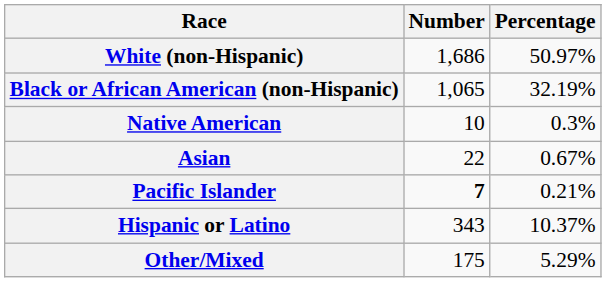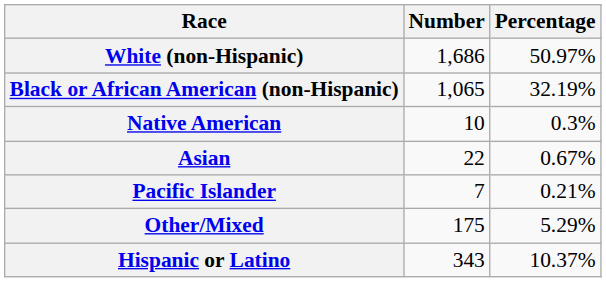 <table class="wikitable" style="text-align:right">
 <tr>
 <th scope="col">Race</th>
 <th scope="col">Number</th>
 <th scope="col">Percentage</th>
 </tr>
 <tr>
 <th scope="row"><a href='#'>White</a> (non-Hispanic)</th>
 <td>1,686</td>
 <td>50.97%</td>
 </tr>
 <tr>
 <th scope="row"><a href='#'>Black or African American</a> (non-Hispanic)</th>
 <td>1,065</td>
 <td>32.19%</td>
 </tr>
 <tr>
 <th scope="row"><a href='#'>Native American</a></th>
 <td>10</td>
 <td>0.3%</td>
 </tr>
 <tr>
 <th scope="row"><a href='#'>Asian</a></th>
 <td>22</td>
 <td>0.67%</td>
 </tr>
 <tr>
 <th scope="row"><a href='#'>Pacific Islander</a></th>
-<td><strong>7</strong></td>
+<td>7</td>
 <td>0.21%</td>
+</tr>
+<tr>
+<th scope="row"><a href='#'>Other/Mixed</a></th>
+<td>175</td>
+<td>5.29%</td>
 </tr>
 <tr>
 <th scope="row"><a href='#'>Hispanic</a> or <a href='#'>Latino</a></th>
 <td>343</td>
 <td>10.37%</td>
 </tr>
-<tr>
-<th scope="row"><a href='#'>Other/Mixed</a></th>
-<td>175</td>
-<td>5.29%</td>
-</tr>
 </table>
